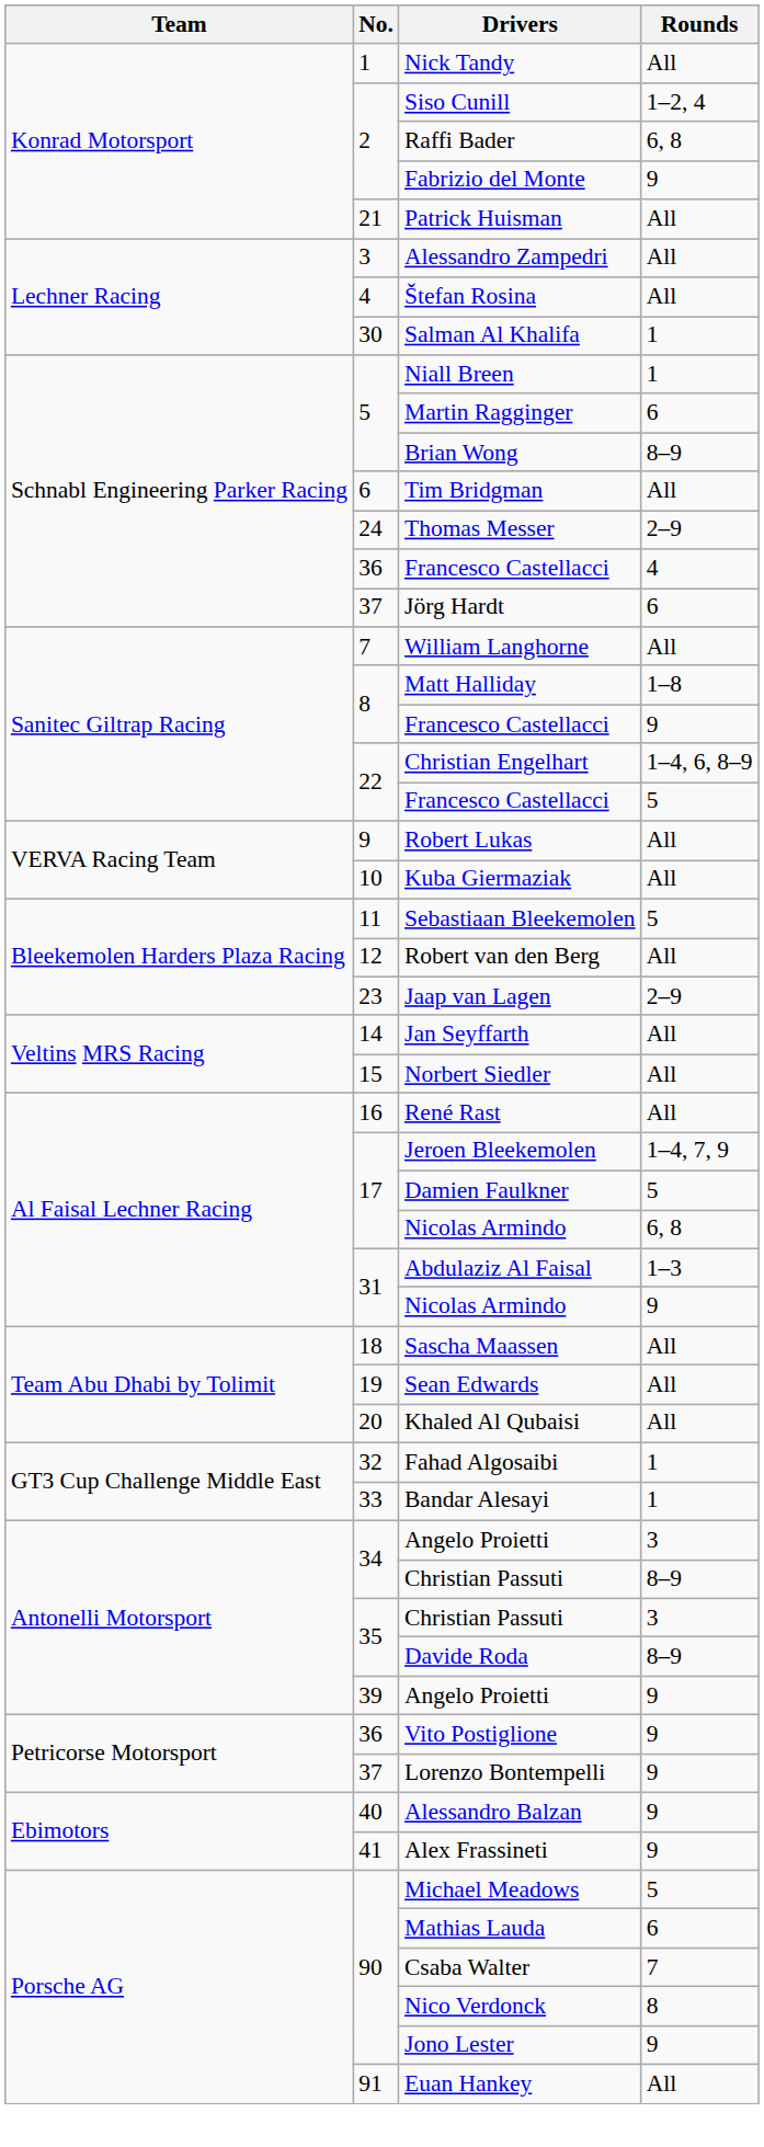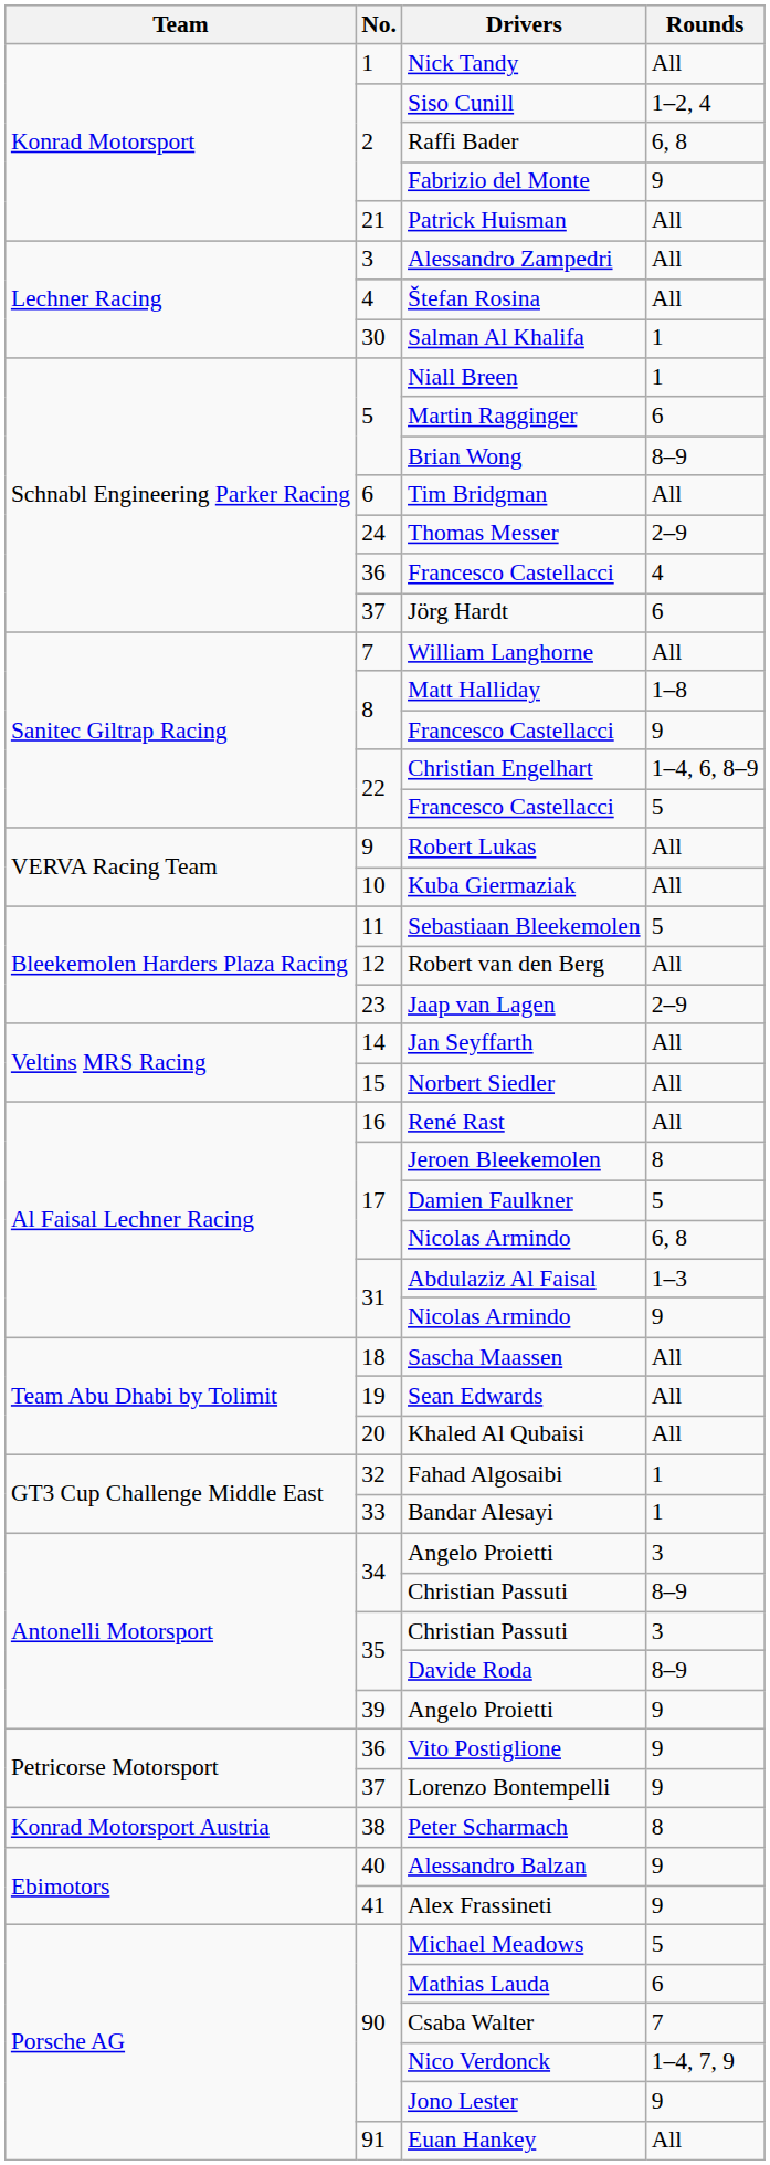 <table class="wikitable" style="font-size: 85%;">
 <tr>
 <th>Team</th>
 <th>No.</th>
 <th>Drivers</th>
 <th>Rounds</th>
 </tr>
 <tr>
 <td rowspan=5> <a href='#'>Konrad Motorsport</a></td>
 <td>1</td>
 <td> <a href='#'>Nick Tandy</a></td>
 <td>All</td>
 </tr>
 <tr>
 <td rowspan=3>2</td>
 <td> <a href='#'>Siso Cunill</a></td>
 <td>1–2, 4</td>
 </tr>
 <tr>
 <td> Raffi Bader</td>
 <td>6, 8</td>
 </tr>
 <tr>
 <td> <a href='#'>Fabrizio del Monte</a></td>
 <td>9</td>
 </tr>
 <tr>
 <td>21</td>
 <td> <a href='#'>Patrick Huisman</a></td>
 <td>All</td>
 </tr>
 <tr>
 <td rowspan=3> <a href='#'>Lechner Racing</a></td>
 <td>3</td>
 <td> <a href='#'>Alessandro Zampedri</a></td>
 <td>All</td>
 </tr>
 <tr>
 <td>4</td>
 <td> <a href='#'>Štefan Rosina</a></td>
 <td>All</td>
 </tr>
 <tr>
 <td>30</td>
 <td> <a href='#'>Salman Al Khalifa</a></td>
 <td>1</td>
 </tr>
 <tr>
 <td rowspan=7> Schnabl Engineering <a href='#'>Parker Racing</a></td>
 <td rowspan=3>5</td>
 <td> <a href='#'>Niall Breen</a></td>
 <td>1</td>
 </tr>
 <tr>
 <td> <a href='#'>Martin Ragginger</a></td>
 <td>6</td>
 </tr>
 <tr>
 <td> <a href='#'>Brian Wong</a></td>
 <td>8–9</td>
 </tr>
 <tr>
 <td>6</td>
 <td> <a href='#'>Tim Bridgman</a></td>
 <td>All</td>
 </tr>
 <tr>
 <td>24</td>
 <td> <a href='#'>Thomas Messer</a></td>
 <td>2–9</td>
 </tr>
 <tr>
 <td>36</td>
 <td> <a href='#'>Francesco Castellacci</a></td>
 <td>4</td>
 </tr>
 <tr>
 <td>37</td>
 <td> Jörg Hardt</td>
 <td>6</td>
 </tr>
 <tr>
 <td rowspan=5> <a href='#'>Sanitec Giltrap Racing</a></td>
 <td>7</td>
 <td> <a href='#'>William Langhorne</a></td>
 <td>All</td>
 </tr>
 <tr>
 <td rowspan=2>8</td>
 <td> <a href='#'>Matt Halliday</a></td>
 <td>1–8</td>
 </tr>
 <tr>
 <td> <a href='#'>Francesco Castellacci</a></td>
 <td>9</td>
 </tr>
 <tr>
 <td rowspan=2>22</td>
 <td> <a href='#'>Christian Engelhart</a></td>
 <td>1–4, 6, 8–9</td>
 </tr>
 <tr>
 <td> <a href='#'>Francesco Castellacci</a></td>
 <td>5</td>
 </tr>
 <tr>
 <td rowspan=2> VERVA Racing Team</td>
 <td>9</td>
 <td> <a href='#'>Robert Lukas</a></td>
 <td>All</td>
 </tr>
 <tr>
 <td>10</td>
 <td> <a href='#'>Kuba Giermaziak</a></td>
 <td>All</td>
 </tr>
 <tr>
 <td rowspan=3> <a href='#'>Bleekemolen Harders Plaza Racing</a></td>
 <td>11</td>
 <td> <a href='#'>Sebastiaan Bleekemolen</a></td>
 <td>5</td>
 </tr>
 <tr>
 <td>12</td>
 <td> Robert van den Berg</td>
 <td>All</td>
 </tr>
 <tr>
 <td>23</td>
 <td> <a href='#'>Jaap van Lagen</a></td>
 <td>2–9</td>
 </tr>
 <tr>
 <td rowspan=2> <a href='#'>Veltins</a> <a href='#'>MRS Racing</a></td>
 <td>14</td>
 <td> <a href='#'>Jan Seyffarth</a></td>
 <td>All</td>
 </tr>
 <tr>
 <td>15</td>
 <td> <a href='#'>Norbert Siedler</a></td>
 <td>All</td>
 </tr>
 <tr>
 <td rowspan=6> <a href='#'>Al Faisal Lechner Racing</a></td>
 <td>16</td>
 <td> <a href='#'>René Rast</a></td>
 <td>All</td>
 </tr>
 <tr>
 <td rowspan=3>17</td>
 <td> <a href='#'>Jeroen Bleekemolen</a></td>
-<td>1–4, 7, 9</td>
+<td>8</td>
 </tr>
 <tr>
 <td> <a href='#'>Damien Faulkner</a></td>
 <td>5</td>
 </tr>
 <tr>
 <td> <a href='#'>Nicolas Armindo</a></td>
 <td>6, 8</td>
 </tr>
 <tr>
 <td rowspan=2>31</td>
 <td> <a href='#'>Abdulaziz Al Faisal</a></td>
 <td>1–3</td>
 </tr>
 <tr>
 <td> <a href='#'>Nicolas Armindo</a></td>
 <td>9</td>
 </tr>
 <tr>
 <td rowspan=3> <a href='#'>Team Abu Dhabi by Tolimit</a></td>
 <td>18</td>
 <td> <a href='#'>Sascha Maassen</a></td>
 <td>All</td>
 </tr>
 <tr>
 <td>19</td>
 <td> <a href='#'>Sean Edwards</a></td>
 <td>All</td>
 </tr>
 <tr>
 <td>20</td>
 <td> Khaled Al Qubaisi</td>
 <td>All</td>
 </tr>
 <tr>
 <td rowspan=2> GT3 Cup Challenge Middle East</td>
 <td>32</td>
 <td> Fahad Algosaibi</td>
 <td>1</td>
 </tr>
 <tr>
 <td>33</td>
 <td> Bandar Alesayi</td>
 <td>1</td>
 </tr>
 <tr>
 <td rowspan=5> <a href='#'>Antonelli Motorsport</a></td>
 <td rowspan=2>34</td>
 <td> Angelo Proietti</td>
 <td>3</td>
 </tr>
 <tr>
 <td> Christian Passuti</td>
 <td>8–9</td>
 </tr>
 <tr>
 <td rowspan=2>35</td>
 <td> Christian Passuti</td>
 <td>3</td>
 </tr>
 <tr>
 <td> <a href='#'>Davide Roda</a></td>
 <td>8–9</td>
 </tr>
 <tr>
 <td>39</td>
 <td> Angelo Proietti</td>
 <td>9</td>
 </tr>
 <tr>
 <td rowspan=2> Petricorse Motorsport</td>
 <td>36</td>
 <td> <a href='#'>Vito Postiglione</a></td>
 <td>9</td>
 </tr>
 <tr>
 <td>37</td>
 <td> Lorenzo Bontempelli</td>
 <td>9</td>
 </tr>
 <tr>
+<td> <a href='#'>Konrad Motorsport Austria</a></td>
+<td>38</td>
+<td> <a href='#'>Peter Scharmach</a></td>
+<td>8</td>
+</tr>
+<tr>
 <td rowspan=2> <a href='#'>Ebimotors</a></td>
 <td>40</td>
 <td> <a href='#'>Alessandro Balzan</a></td>
 <td>9</td>
 </tr>
 <tr>
 <td>41</td>
 <td> Alex Frassineti</td>
 <td>9</td>
 </tr>
 <tr>
 <td rowspan=6> <a href='#'>Porsche AG</a></td>
 <td rowspan=5>90</td>
 <td> <a href='#'>Michael Meadows</a></td>
 <td>5</td>
 </tr>
 <tr>
 <td> <a href='#'>Mathias Lauda</a></td>
 <td>6</td>
 </tr>
 <tr>
 <td> Csaba Walter</td>
 <td>7</td>
 </tr>
 <tr>
 <td> <a href='#'>Nico Verdonck</a></td>
-<td>8</td>
+<td>1–4, 7, 9</td>
 </tr>
 <tr>
 <td> <a href='#'>Jono Lester</a></td>
 <td>9</td>
 </tr>
 <tr>
 <td>91</td>
 <td> <a href='#'>Euan Hankey</a></td>
 <td>All</td>
 </tr>
 </table>
